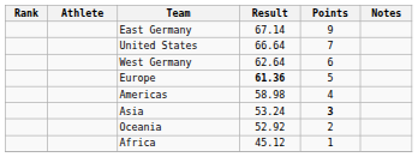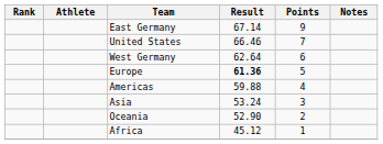 <table class="wikitable sortable" style="text-align:center" width="60%">
 <tr>
 <th>Rank</th>
 <th>Athlete</th>
 <th>Team</th>
 <th>Result</th>
 <th>Points</th>
 <th>Notes</th>
 </tr>
 <tr>
 <td></td>
 <td align="left"></td>
 <td align=left>East Germany</td>
 <td>67.14</td>
 <td>9</td>
 <td></td>
 </tr>
 <tr>
 <td></td>
 <td align="left"></td>
 <td align=left>United States</td>
-<td>66.64</td>
+<td>66.46</td>
 <td>7</td>
 <td></td>
 </tr>
 <tr>
 <td></td>
 <td align="left"></td>
 <td align=left>West Germany</td>
 <td>62.64</td>
 <td>6</td>
 <td></td>
 </tr>
 <tr>
 <td></td>
 <td align="left"></td>
 <td align=left>Europe</td>
 <td><strong>61.36</strong></td>
 <td>5</td>
 <td></td>
 </tr>
 <tr>
 <td></td>
 <td align="left"></td>
 <td align=left>Americas</td>
-<td>58.98</td>
+<td>59.88</td>
 <td>4</td>
 <td></td>
 </tr>
 <tr>
 <td></td>
 <td align="left"></td>
 <td align=left>Asia</td>
 <td>53.24</td>
-<td><strong>3</strong></td>
+<td>3</td>
 <td></td>
 </tr>
 <tr>
 <td></td>
 <td align="left"></td>
 <td align=left>Oceania</td>
-<td>52.92</td>
+<td>52.90</td>
 <td>2</td>
 <td></td>
 </tr>
 <tr>
 <td></td>
 <td align="left"></td>
 <td align=left>Africa</td>
 <td>45.12</td>
 <td>1</td>
 <td></td>
 </tr>
 <tr>
 </tr>
 </table>
